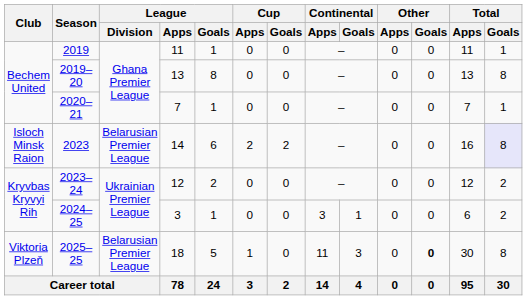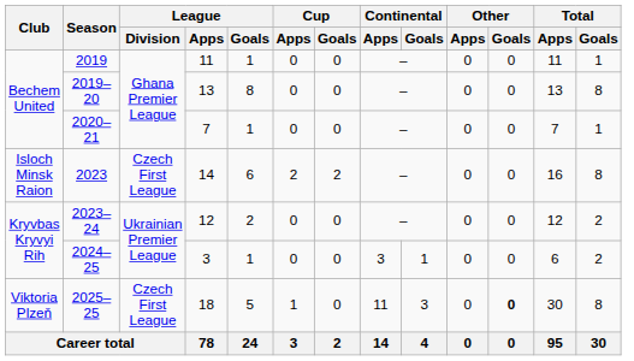 <table class="wikitable" style="text-align: center">
 <tr>
 <th rowspan="2">Club</th>
 <th rowspan="2">Season</th>
 <th colspan="3">League</th>
 <th colspan="2">Cup</th>
 <th colspan="2">Continental</th>
 <th colspan="2">Other</th>
 <th colspan="2">Total</th>
 </tr>
 <tr>
 <th>Division</th>
 <th>Apps</th>
 <th>Goals</th>
 <th>Apps</th>
 <th>Goals</th>
 <th>Apps</th>
 <th>Goals</th>
 <th>Apps</th>
 <th>Goals</th>
 <th>Apps</th>
 <th>Goals</th>
 </tr>
 <tr>
 <td rowspan="3"><a href='#'>Bechem United</a></td>
 <td><a href='#'>2019</a></td>
 <td rowspan="3"><a href='#'>Ghana Premier League</a></td>
 <td>11</td>
 <td>1</td>
 <td>0</td>
 <td>0</td>
 <td colspan="2">–</td>
 <td>0</td>
 <td>0</td>
 <td>11</td>
 <td>1</td>
 </tr>
 <tr>
 <td><a href='#'>2019–20</a></td>
 <td>13</td>
 <td>8</td>
 <td>0</td>
 <td>0</td>
 <td colspan="2">–</td>
 <td>0</td>
 <td>0</td>
 <td>13</td>
 <td>8</td>
 </tr>
 <tr>
 <td><a href='#'>2020–21</a></td>
 <td>7</td>
 <td>1</td>
 <td>0</td>
 <td>0</td>
 <td colspan="2">–</td>
 <td>0</td>
 <td>0</td>
 <td>7</td>
 <td>1</td>
 </tr>
 <tr>
 <td rowspan="1"><a href='#'>Isloch Minsk Raion</a></td>
 <td><a href='#'>2023</a></td>
-<td rowspan="1"><a href='#'>Belarusian Premier League</a></td>
+<td><a href='#'>Czech First League</a></td>
 <td>14</td>
 <td>6</td>
 <td>2</td>
 <td>2</td>
 <td colspan="2">–</td>
 <td>0</td>
 <td>0</td>
 <td>16</td>
-<td style="background: lavender;">8</td>
+<td>8</td>
 </tr>
 <tr>
 <td rowspan="2"><a href='#'>Kryvbas Kryvyi Rih</a></td>
 <td><a href='#'>2023–24</a></td>
 <td rowspan="2"><a href='#'>Ukrainian Premier League</a></td>
 <td>12</td>
 <td>2</td>
 <td>0</td>
 <td>0</td>
 <td colspan="2">–</td>
 <td>0</td>
 <td>0</td>
 <td>12</td>
 <td>2</td>
 </tr>
 <tr>
 <td><a href='#'>2024–25</a></td>
 <td>3</td>
 <td>1</td>
 <td>0</td>
 <td>0</td>
 <td>3</td>
 <td>1</td>
 <td>0</td>
 <td>0</td>
 <td>6</td>
 <td>2</td>
 </tr>
 <tr>
 <td><a href='#'>Viktoria Plzeň</a></td>
 <td><a href='#'>2025–25</a></td>
-<td rowspan="1"><a href='#'>Belarusian Premier League</a></td>
+<td><a href='#'>Czech First League</a></td>
 <td>18</td>
 <td>5</td>
 <td>1</td>
 <td>0</td>
 <td>11</td>
 <td>3</td>
 <td>0</td>
 <td><strong>0</strong></td>
 <td>30</td>
 <td>8</td>
 </tr>
 <tr>
 <th colspan="3"><strong>Career total</strong></th>
 <th>78</th>
 <th>24</th>
 <th>3</th>
 <th>2</th>
 <th>14</th>
 <th>4</th>
 <th>0</th>
 <th>0</th>
 <th>95</th>
 <th>30</th>
 </tr>
 </table>
